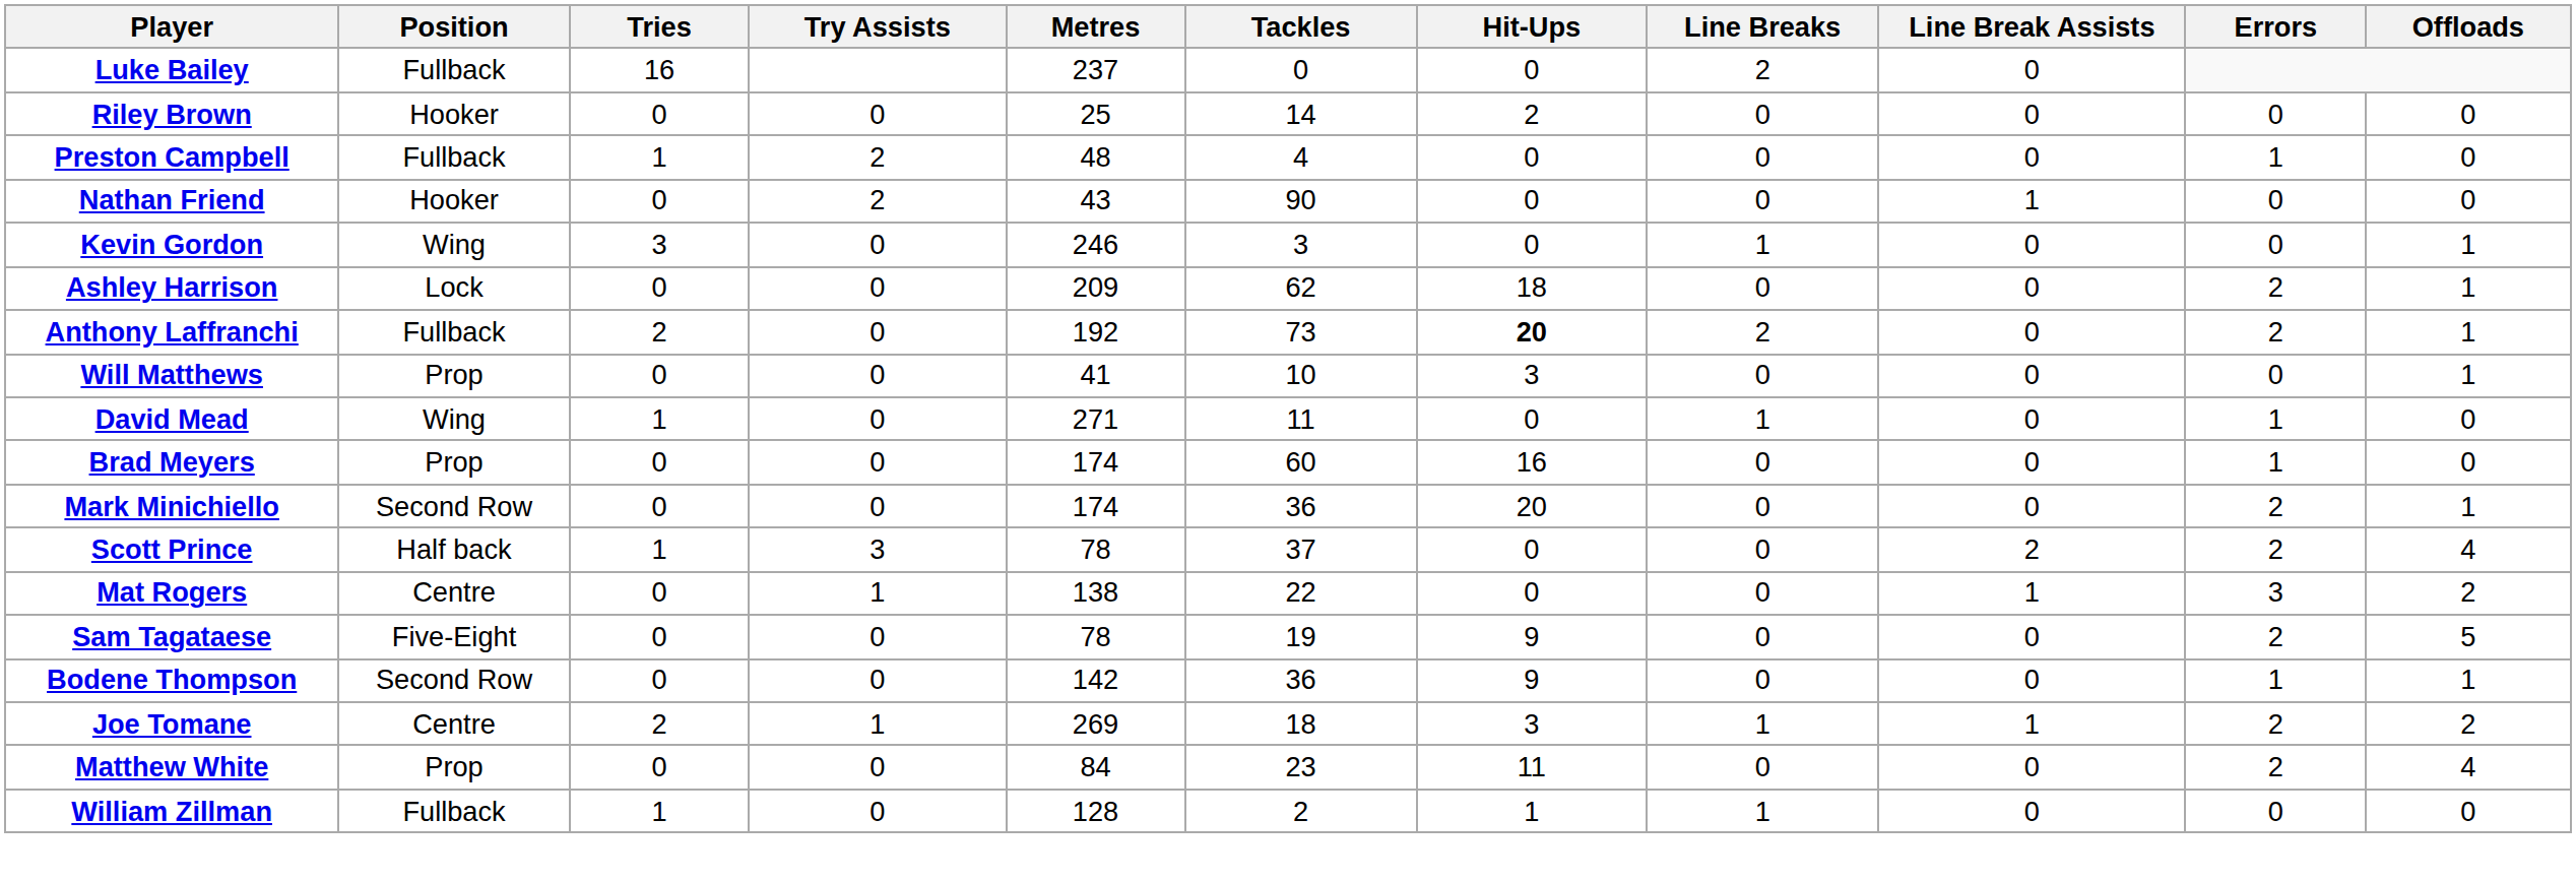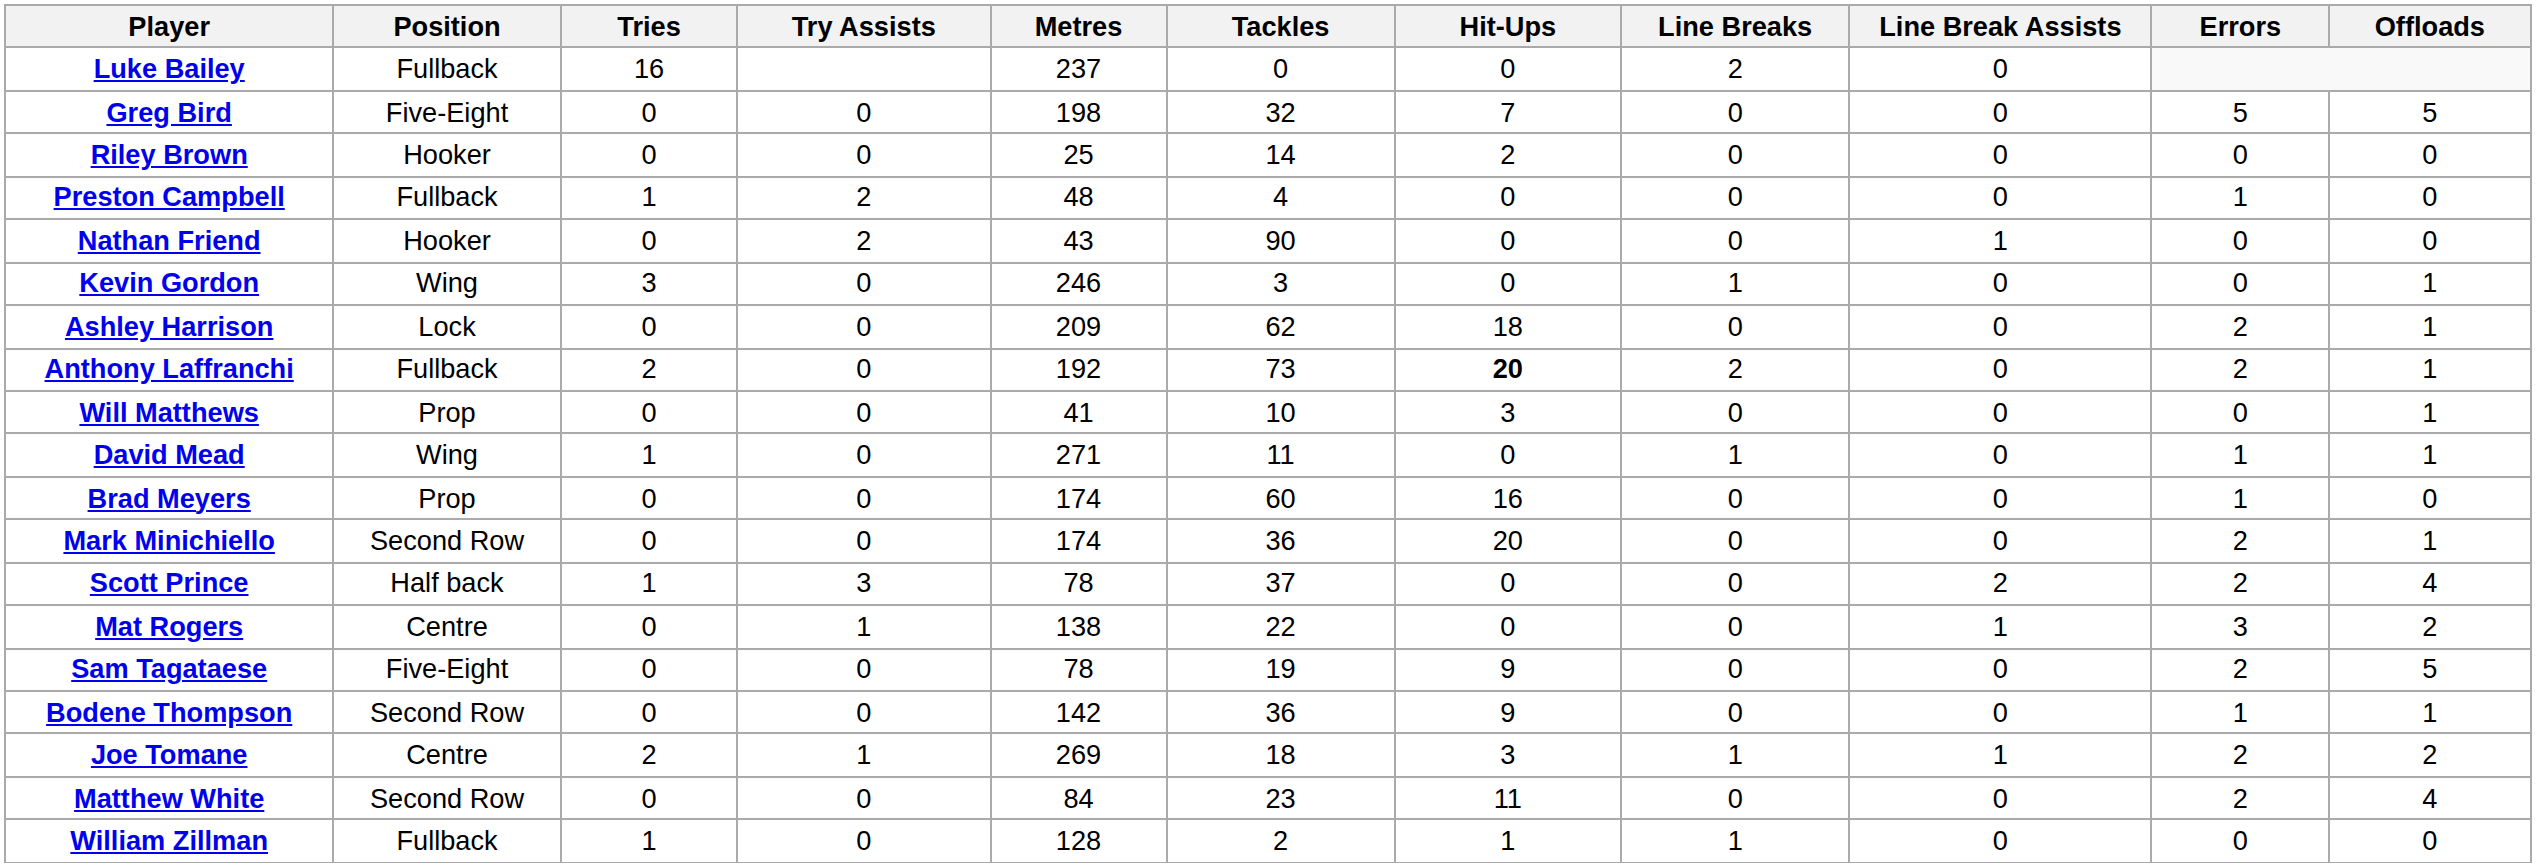 <table class="wikitable sortable"  style="width:100%; font-size:85%;">
 <tr style="background:#fff000;">
 <th width=13%>Player</th>
 <th width=9%>Position</th>
 <th width=7%>Tries</th>
 <th width=10%>Try Assists</th>
 <th width=7%>Metres</th>
 <th width=9%>Tackles</th>
 <th width=9%>Hit-Ups</th>
 <th width=9%>Line Breaks</th>
 <th width=12%>Line Break Assists</th>
 <th width=7%>Errors</th>
 <th width=11%>Offloads</th>
 </tr>
 <tr style="background:#fff;">
 <td align=center><strong> <a href='#'>Luke Bailey</a></strong></td>
 <td align=center>Fullback</td>
 <td align=center>16</td>
 <td align=center></td>
 <td align=center>237</td>
 <td align=center>0</td>
 <td align=center>0</td>
 <td align=center>2</td>
 <td align=center>0</td>
+</tr>
+<tr style="background:#fff;">
+<td align=center><strong> <a href='#'>Greg Bird</a></strong></td>
+<td align=center>Five-Eight</td>
+<td align=center>0</td>
+<td align=center>0</td>
+<td align=center>198</td>
+<td align=center>32</td>
+<td align=center>7</td>
+<td align=center>0</td>
+<td align=center>0</td>
+<td align=center>5</td>
+<td align=center>5</td>
 </tr>
 <tr style="background:#fff;">
 <td align=center><strong> <a href='#'>Riley Brown</a></strong></td>
 <td align=center>Hooker</td>
 <td align=center>0</td>
 <td align=center>0</td>
 <td align=center>25</td>
 <td align=center>14</td>
 <td align=center>2</td>
 <td align=center>0</td>
 <td align=center>0</td>
 <td align=center>0</td>
 <td align=center>0</td>
 </tr>
 <tr style="background:#fff;">
 <td align=center><strong> <a href='#'>Preston Campbell</a></strong></td>
 <td align=center>Fullback</td>
 <td align=center>1</td>
 <td align=center>2</td>
 <td align=center>48</td>
 <td align=center>4</td>
 <td align=center>0</td>
 <td align=center>0</td>
 <td align=center>0</td>
 <td align=center>1</td>
 <td align=center>0</td>
 </tr>
 <tr style="background:#fff;">
 <td align=center><strong> <a href='#'>Nathan Friend</a></strong></td>
 <td align=center>Hooker</td>
 <td align=center>0</td>
 <td align=center>2</td>
 <td align=center>43</td>
 <td align=center>90</td>
 <td align=center>0</td>
 <td align=center>0</td>
 <td align=center>1</td>
 <td align=center>0</td>
 <td align=center>0</td>
 </tr>
 <tr style="background:#fff;">
 <td align=center><strong> <a href='#'>Kevin Gordon</a></strong></td>
 <td align=center>Wing</td>
 <td align=center>3</td>
 <td align=center>0</td>
 <td align=center>246</td>
 <td align=center>3</td>
 <td align=center>0</td>
 <td align=center>1</td>
 <td align=center>0</td>
 <td align=center>0</td>
 <td align=center>1</td>
 </tr>
 <tr style="background:#fff;">
 <td align=center><strong> <a href='#'>Ashley Harrison</a></strong></td>
 <td align=center>Lock</td>
 <td align=center>0</td>
 <td align=center>0</td>
 <td align=center>209</td>
 <td align=center>62</td>
 <td align=center>18</td>
 <td align=center>0</td>
 <td align=center>0</td>
 <td align=center>2</td>
 <td align=center>1</td>
 </tr>
 <tr style="background:#fff;">
 <td align=center><strong> <a href='#'>Anthony Laffranchi</a></strong></td>
 <td align=center>Fullback</td>
 <td align=center>2</td>
 <td align=center>0</td>
 <td align=center>192</td>
 <td align=center>73</td>
 <td align=center><strong>20</strong></td>
 <td align=center>2</td>
 <td align=center>0</td>
 <td align=center>2</td>
 <td align=center>1</td>
 </tr>
 <tr style="background:#fff;">
 <td align=center><strong> <a href='#'>Will Matthews</a></strong></td>
 <td align=center>Prop</td>
 <td align=center>0</td>
 <td align=center>0</td>
 <td align=center>41</td>
 <td align=center>10</td>
 <td align=center>3</td>
 <td align=center>0</td>
 <td align=center>0</td>
 <td align=center>0</td>
 <td align=center>1</td>
 </tr>
 <tr style="background:#fff;">
 <td align=center><strong> <a href='#'>David Mead</a></strong></td>
 <td align=center>Wing</td>
 <td align=center>1</td>
 <td align=center>0</td>
 <td align=center>271</td>
 <td align=center>11</td>
 <td align=center>0</td>
 <td align=center>1</td>
 <td align=center>0</td>
 <td align=center>1</td>
-<td align=center>0</td>
+<td align=center>1</td>
 </tr>
 <tr style="background:#fff;">
 <td align=center><strong> <a href='#'>Brad Meyers</a></strong></td>
 <td align=center>Prop</td>
 <td align=center>0</td>
 <td align=center>0</td>
 <td align=center>174</td>
 <td align=center>60</td>
 <td align=center>16</td>
 <td align=center>0</td>
 <td align=center>0</td>
 <td align=center>1</td>
 <td align=center>0</td>
 </tr>
 <tr style="background:#fff;">
 <td align=center><strong> <a href='#'>Mark Minichiello</a></strong></td>
 <td align=center>Second Row</td>
 <td align=center>0</td>
 <td align=center>0</td>
 <td align=center>174</td>
 <td align=center>36</td>
 <td align=center>20</td>
 <td align=center>0</td>
 <td align=center>0</td>
 <td align=center>2</td>
 <td align=center>1</td>
 </tr>
 <tr style="background:#fff;">
 <td align=center><strong> <a href='#'>Scott Prince</a></strong></td>
 <td align=center>Half back</td>
 <td align=center>1</td>
 <td align=center>3</td>
 <td align=center>78</td>
 <td align=center>37</td>
 <td align=center>0</td>
 <td align=center>0</td>
 <td align=center>2</td>
 <td align=center>2</td>
 <td align=center>4</td>
 </tr>
 <tr style="background:#fff;">
 <td align=center><strong> <a href='#'>Mat Rogers</a></strong></td>
 <td align=center>Centre</td>
 <td align=center>0</td>
 <td align=center>1</td>
 <td align=center>138</td>
 <td align=center>22</td>
 <td align=center>0</td>
 <td align=center>0</td>
 <td align=center>1</td>
 <td align=center>3</td>
 <td align=center>2</td>
 </tr>
 <tr style="background:#fff;">
 <td align=center><strong> <a href='#'>Sam Tagataese</a></strong></td>
 <td align=center>Five-Eight</td>
 <td align=center>0</td>
 <td align=center>0</td>
 <td align=center>78</td>
 <td align=center>19</td>
 <td align=center>9</td>
 <td align=center>0</td>
 <td align=center>0</td>
 <td align=center>2</td>
 <td align=center>5</td>
 </tr>
 <tr style="background:#fff;">
 <td align=center><strong> <a href='#'>Bodene Thompson</a></strong></td>
 <td align=center>Second Row</td>
 <td align=center>0</td>
 <td align=center>0</td>
 <td align=center>142</td>
 <td align=center>36</td>
 <td align=center>9</td>
 <td align=center>0</td>
 <td align=center>0</td>
 <td align=center>1</td>
 <td align=center>1</td>
 </tr>
 <tr style="background:#fff;">
 <td align=center><strong> <a href='#'>Joe Tomane</a></strong></td>
 <td align=center>Centre</td>
 <td align=center>2</td>
 <td align=center>1</td>
 <td align=center>269</td>
 <td align=center>18</td>
 <td align=center>3</td>
 <td align=center>1</td>
 <td align=center>1</td>
 <td align=center>2</td>
 <td align=center>2</td>
 </tr>
 <tr style="background:#fff;">
 <td align=center><strong> <a href='#'>Matthew White</a></strong></td>
-<td align=center>Prop</td>
+<td align=center>Second Row</td>
 <td align=center>0</td>
 <td align=center>0</td>
 <td align=center>84</td>
 <td align=center>23</td>
 <td align=center>11</td>
 <td align=center>0</td>
 <td align=center>0</td>
 <td align=center>2</td>
 <td align=center>4</td>
 </tr>
 <tr style="background:#fff;">
 <td align=center><strong> <a href='#'>William Zillman</a></strong></td>
 <td align=center>Fullback</td>
 <td align=center>1</td>
 <td align=center>0</td>
 <td align=center>128</td>
 <td align=center>2</td>
 <td align=center>1</td>
 <td align=center>1</td>
 <td align=center>0</td>
 <td align=center>0</td>
 <td align=center>0</td>
 </tr>
 </table>
